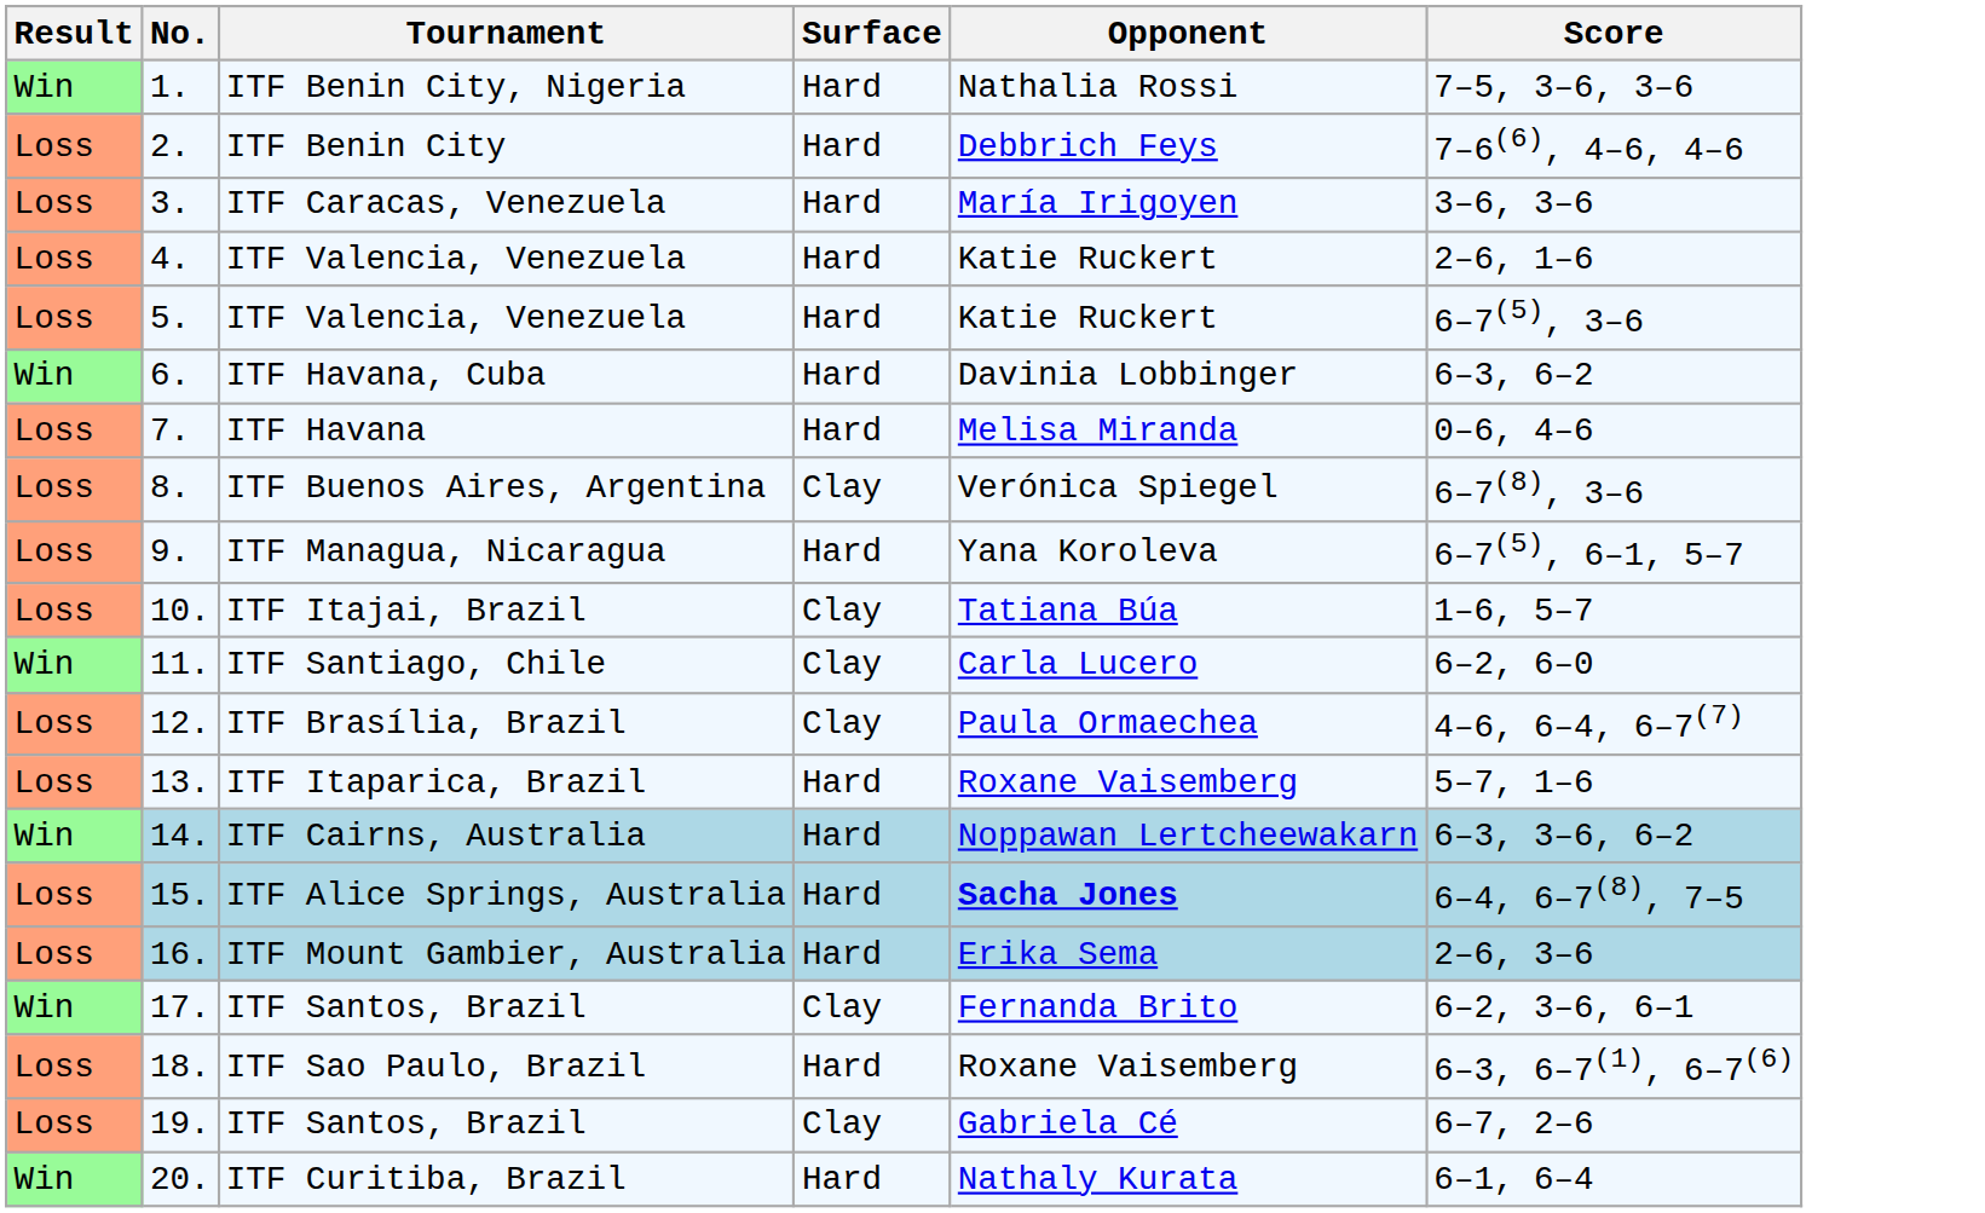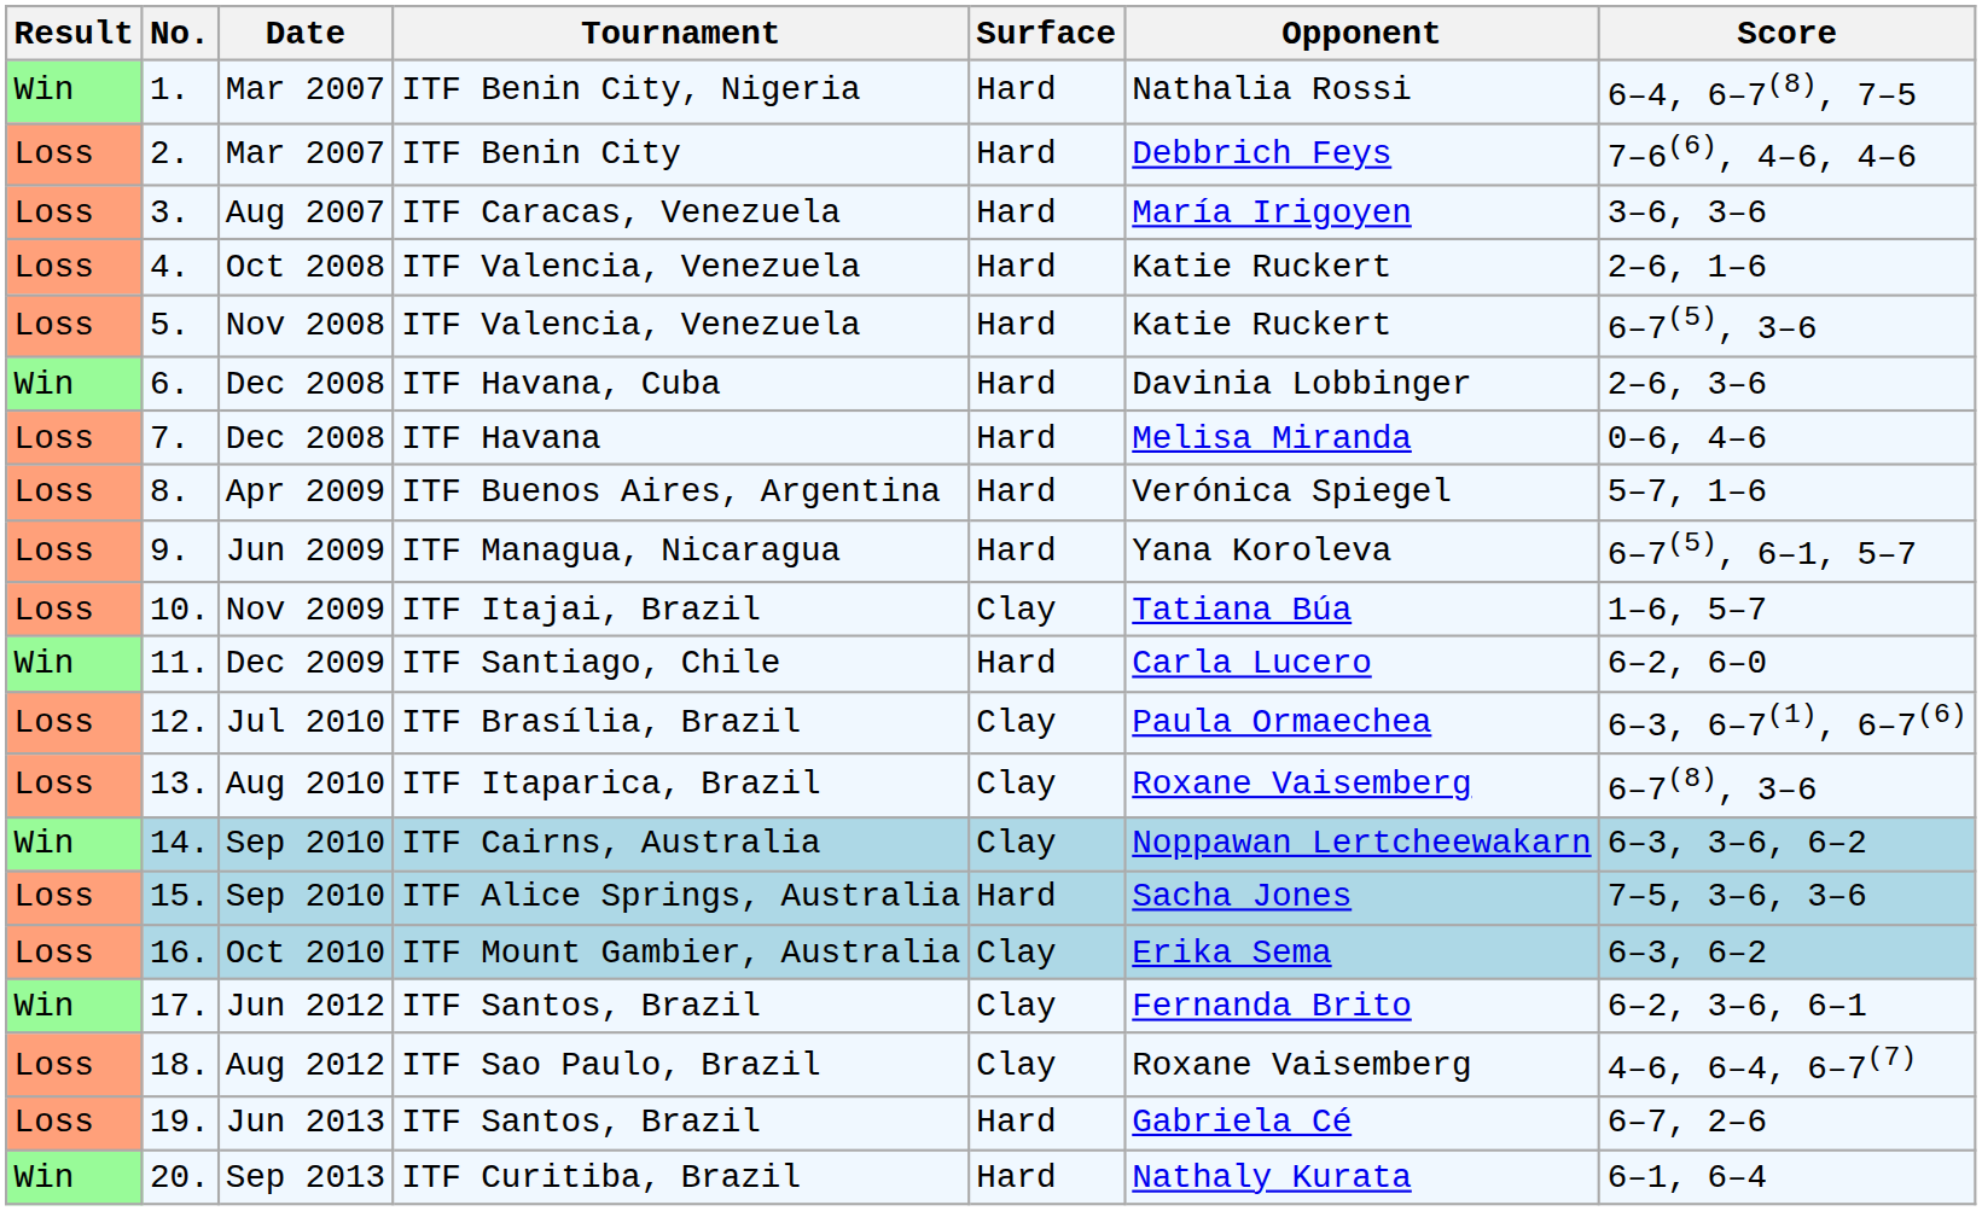 <table class="sortable wikitable">
 <tr>
 <th>Result</th>
 <th>No.</th>
+<th>Date</th>
 <th>Tournament</th>
 <th>Surface</th>
 <th>Opponent</th>
 <th class="unsortable">Score</th>
 </tr>
 <tr bgcolor="#f0f8ff">
 <td bgcolor="98FB98">Win</td>
 <td>1.</td>
+<td>Mar 2007</td>
 <td>ITF Benin City, Nigeria</td>
 <td>Hard</td>
 <td> Nathalia Rossi</td>
-<td>7–5, 3–6, 3–6</td>
+<td>6–4, 6–7<sup>(8)</sup>, 7–5</td>
 </tr>
 <tr bgcolor="#f0f8ff">
 <td bgcolor="FFA07A">Loss</td>
 <td>2.</td>
+<td>Mar 2007</td>
 <td>ITF Benin City</td>
 <td>Hard</td>
 <td> <a href='#'>Debbrich Feys</a></td>
 <td>7–6<sup>(6)</sup>, 4–6, 4–6</td>
 </tr>
 <tr bgcolor="#f0f8ff">
 <td bgcolor="FFA07A">Loss</td>
 <td>3.</td>
+<td>Aug 2007</td>
 <td>ITF Caracas, Venezuela</td>
 <td>Hard</td>
 <td> <a href='#'>María Irigoyen</a></td>
 <td>3–6, 3–6</td>
 </tr>
 <tr bgcolor="#f0f8ff">
 <td bgcolor="FFA07A">Loss</td>
 <td>4.</td>
+<td>Oct 2008</td>
 <td>ITF Valencia, Venezuela</td>
 <td>Hard</td>
 <td> Katie Ruckert</td>
 <td>2–6, 1–6</td>
 </tr>
 <tr bgcolor="#f0f8ff">
 <td bgcolor="FFA07A">Loss</td>
 <td>5.</td>
+<td>Nov 2008</td>
 <td>ITF Valencia, Venezuela</td>
 <td>Hard</td>
 <td> Katie Ruckert</td>
 <td>6–7<sup>(5)</sup>, 3–6</td>
 </tr>
 <tr bgcolor="#f0f8ff">
 <td bgcolor="98FB98">Win</td>
 <td>6.</td>
+<td>Dec 2008</td>
 <td>ITF Havana, Cuba</td>
 <td>Hard</td>
 <td> Davinia Lobbinger</td>
-<td>6–3, 6–2</td>
+<td>2–6, 3–6</td>
 </tr>
 <tr bgcolor="#f0f8ff">
 <td bgcolor="FFA07A">Loss</td>
 <td>7.</td>
+<td>Dec 2008</td>
 <td>ITF Havana</td>
 <td>Hard</td>
 <td> <a href='#'>Melisa Miranda</a></td>
 <td>0–6, 4–6</td>
 </tr>
 <tr bgcolor="#f0f8ff">
 <td bgcolor="FFA07A">Loss</td>
 <td>8.</td>
+<td>Apr 2009</td>
 <td>ITF Buenos Aires, Argentina</td>
-<td>Clay</td>
+<td>Hard</td>
 <td> Verónica Spiegel</td>
-<td>6–7<sup>(8)</sup>, 3–6</td>
+<td>5–7, 1–6</td>
 </tr>
 <tr bgcolor="#f0f8ff">
 <td bgcolor="FFA07A">Loss</td>
 <td>9.</td>
+<td>Jun 2009</td>
 <td>ITF Managua, Nicaragua</td>
 <td>Hard</td>
 <td> Yana Koroleva</td>
 <td>6–7<sup>(5)</sup>, 6–1, 5–7</td>
 </tr>
 <tr bgcolor="#f0f8ff">
 <td bgcolor="FFA07A">Loss</td>
 <td>10.</td>
+<td>Nov 2009</td>
 <td>ITF Itajai, Brazil</td>
 <td>Clay</td>
 <td> <a href='#'>Tatiana Búa</a></td>
 <td>1–6, 5–7</td>
 </tr>
 <tr bgcolor="#f0f8ff">
 <td bgcolor="98FB98">Win</td>
 <td>11.</td>
+<td>Dec 2009</td>
 <td>ITF Santiago, Chile</td>
-<td>Clay</td>
+<td>Hard</td>
 <td> <a href='#'>Carla Lucero</a></td>
 <td>6–2, 6–0</td>
 </tr>
 <tr bgcolor="#f0f8ff">
 <td bgcolor="FFA07A">Loss</td>
 <td>12.</td>
+<td>Jul 2010</td>
 <td>ITF Brasília, Brazil</td>
 <td>Clay</td>
 <td> <a href='#'>Paula Ormaechea</a></td>
-<td>4–6, 6–4, 6–7<sup>(7)</sup></td>
+<td>6–3, 6–7<sup>(1)</sup>, 6–7<sup>(6)</sup></td>
 </tr>
 <tr bgcolor="#f0f8ff">
 <td bgcolor="FFA07A">Loss</td>
 <td>13.</td>
+<td>Aug 2010</td>
 <td>ITF Itaparica, Brazil</td>
-<td>Hard</td>
+<td>Clay</td>
 <td> <a href='#'>Roxane Vaisemberg</a></td>
-<td>5–7, 1–6</td>
+<td>6–7<sup>(8)</sup>, 3–6</td>
 </tr>
 <tr style="background:lightblue;">
 <td bgcolor="98FB98">Win</td>
 <td>14.</td>
+<td>Sep 2010</td>
 <td>ITF Cairns, Australia</td>
-<td>Hard</td>
+<td>Clay</td>
 <td> <a href='#'>Noppawan Lertcheewakarn</a></td>
 <td>6–3, 3–6, 6–2</td>
 </tr>
 <tr style="background:lightblue;">
 <td bgcolor="FFA07A">Loss</td>
 <td>15.</td>
+<td>Sep 2010</td>
 <td>ITF Alice Springs, Australia</td>
 <td>Hard</td>
-<td><strong> <a href='#'>Sacha Jones</a></strong></td>
-<td>6–4, 6–7<sup>(8)</sup>, 7–5</td>
+<td> <a href='#'>Sacha Jones</a></td>
+<td>7–5, 3–6, 3–6</td>
 </tr>
 <tr style="background:lightblue;">
 <td bgcolor="FFA07A">Loss</td>
 <td>16.</td>
+<td>Oct 2010</td>
 <td>ITF Mount Gambier, Australia</td>
-<td>Hard</td>
+<td>Clay</td>
 <td> <a href='#'>Erika Sema</a></td>
-<td>2–6, 3–6</td>
+<td>6–3, 6–2</td>
 </tr>
 <tr bgcolor="#f0f8ff">
 <td bgcolor="98FB98">Win</td>
 <td>17.</td>
+<td>Jun 2012</td>
 <td>ITF Santos, Brazil</td>
 <td>Clay</td>
 <td> <a href='#'>Fernanda Brito</a></td>
 <td>6–2, 3–6, 6–1</td>
 </tr>
 <tr bgcolor="#f0f8ff">
 <td bgcolor="FFA07A">Loss</td>
 <td>18.</td>
+<td>Aug 2012</td>
 <td>ITF Sao Paulo, Brazil</td>
-<td>Hard</td>
+<td>Clay</td>
 <td> Roxane Vaisemberg</td>
-<td>6–3, 6–7<sup>(1)</sup>, 6–7<sup>(6)</sup></td>
+<td>4–6, 6–4, 6–7<sup>(7)</sup></td>
 </tr>
 <tr bgcolor="#f0f8ff">
 <td bgcolor="FFA07A">Loss</td>
 <td>19.</td>
+<td>Jun 2013</td>
 <td>ITF Santos, Brazil</td>
-<td>Clay</td>
+<td>Hard</td>
 <td> <a href='#'>Gabriela Cé</a></td>
 <td>6–7, 2–6</td>
 </tr>
 <tr bgcolor="#f0f8ff">
 <td bgcolor="98FB98">Win</td>
 <td>20.</td>
+<td>Sep 2013</td>
 <td>ITF Curitiba, Brazil</td>
 <td>Hard</td>
 <td> <a href='#'>Nathaly Kurata</a></td>
 <td>6–1, 6–4</td>
 </tr>
 </table>
